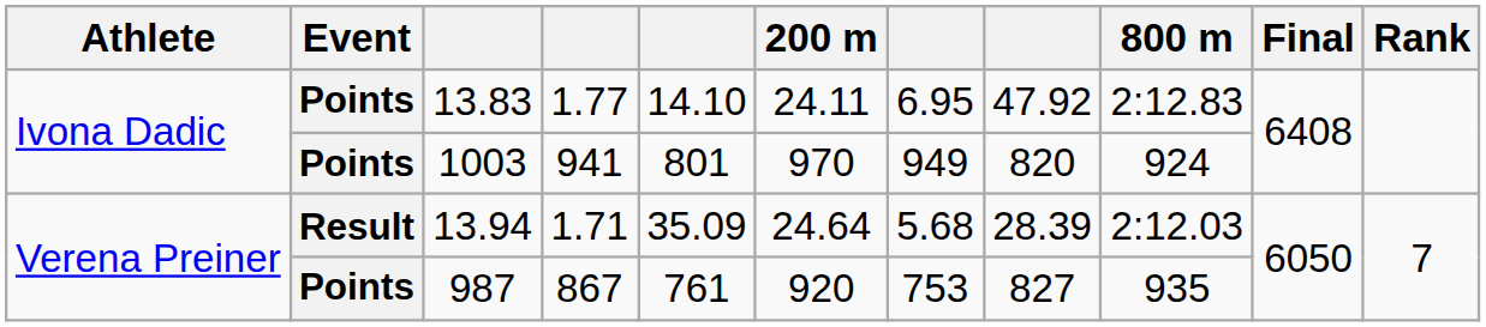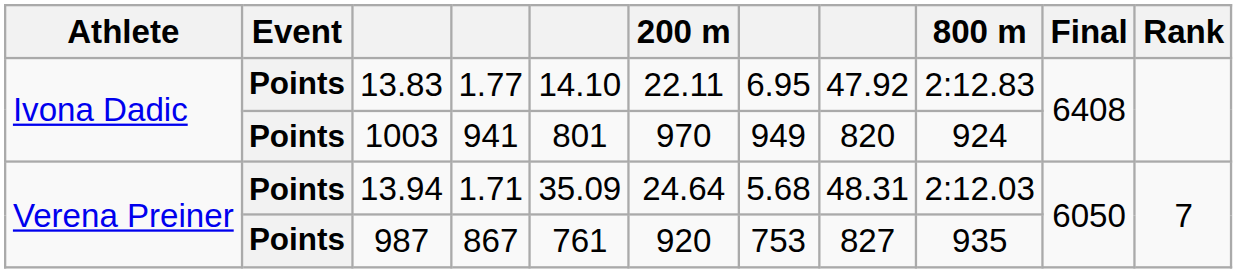 <table class="wikitable" style="font-size:90%;">
 <tr>
 <th>Athlete</th>
 <th>Event</th>
 <th></th>
 <th></th>
 <th></th>
 <th>200 m</th>
 <th></th>
 <th></th>
 <th>800 m</th>
 <th>Final</th>
 <th>Rank</th>
 </tr>
 <tr align=center>
 <td style="text-align:left;" rowspan="2"><a href='#'>Ivona Dadic</a></td>
 <th style="font-size:95%">Points</th>
 <td>13.83</td>
 <td>1.77 <strong></strong></td>
 <td>14.10 <strong></strong></td>
-<td>24.11 <strong></strong></td>
+<td>22.11 <strong></strong></td>
 <td>6.95</td>
 <td>47.92</td>
 <td>2:12.83 <strong></strong></td>
 <td rowspan="2">6408 <strong></strong></td>
 <td rowspan="2"></td>
 </tr>
 <tr align=center>
 <th style="font-size:95%">Points</th>
 <td>1003</td>
 <td>941</td>
 <td>801</td>
 <td>970</td>
 <td>949</td>
 <td>820</td>
 <td>924</td>
 </tr>
 <tr align=center>
 <td style="text-align:left;" rowspan="2"><a href='#'>Verena Preiner</a></td>
-<th style="font-size:95%">Result</th>
+<th style="font-size:95%">Points</th>
 <td>13.94 <strong></strong></td>
 <td>1.71 <strong></strong></td>
 <td>35.09</td>
 <td>24.64</td>
 <td>5.68</td>
-<td>28.39 <strong></strong></td>
+<td>48.31 <strong></strong></td>
 <td>2:12.03</td>
 <td rowspan="2">6050 <strong></strong></td>
 <td rowspan="2">7</td>
 </tr>
 <tr align=center>
 <th style="font-size:95%">Points</th>
 <td>987</td>
 <td>867</td>
 <td>761</td>
 <td>920</td>
 <td>753</td>
 <td>827</td>
 <td>935</td>
 </tr>
 </table>
